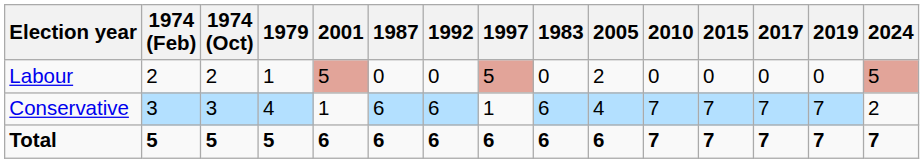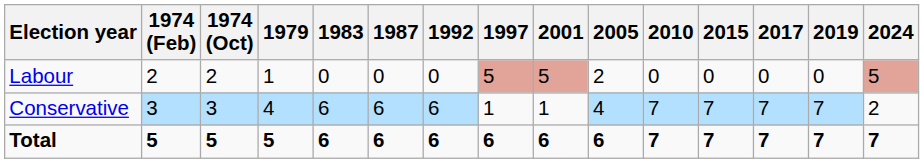 <table class="wikitable">
 <tr>
 <th>Election year</th>
 <th>1974<br>(Feb)</th>
 <th>1974<br>(Oct)</th>
 <th>1979</th>
-<th>2001</th>
+<th>1983</th>
 <th>1987</th>
 <th>1992</th>
 <th>1997</th>
-<th>1983</th>
+<th>2001</th>
 <th>2005</th>
 <th>2010</th>
 <th>2015</th>
 <th>2017</th>
 <th>2019</th>
 <th>2024</th>
 </tr>
 <tr>
 <td><a href='#'>Labour</a></td>
 <td>2</td>
 <td>2</td>
 <td>1</td>
-<td style="background-color:#e2a499;">5</td>
+<td>0</td>
 <td>0</td>
 <td>0</td>
 <td style="background-color:#e2a499;">5</td>
-<td>0</td>
+<td style="background-color:#e2a499;">5</td>
 <td>2</td>
 <td>0</td>
 <td>0</td>
 <td>0</td>
 <td>0</td>
 <td style="background-color:#e2a499;">5</td>
 </tr>
 <tr>
 <td><a href='#'>Conservative</a></td>
 <td style="background:#B3E0FF">3</td>
 <td style="background:#B3E0FF">3</td>
 <td style="background:#B3E0FF">4</td>
-<td>1</td>
+<td style="background:#B3E0FF">6</td>
 <td style="background:#B3E0FF">6</td>
 <td style="background:#B3E0FF">6</td>
 <td>1</td>
-<td style="background:#B3E0FF">6</td>
+<td>1</td>
 <td style="background:#B3E0FF">4</td>
 <td style="background:#B3E0FF">7</td>
 <td style="background:#B3E0FF">7</td>
 <td style="background:#B3E0FF">7</td>
 <td style="background:#B3E0FF">7</td>
 <td>2</td>
 </tr>
 <tr>
 <td><strong>Total</strong></td>
 <td><strong>5</strong></td>
 <td><strong>5</strong></td>
 <td><strong>5</strong></td>
 <td><strong>6</strong></td>
 <td><strong>6</strong></td>
 <td><strong>6</strong></td>
 <td><strong>6</strong></td>
 <td><strong>6</strong></td>
 <td><strong>6</strong></td>
 <td><strong>7</strong></td>
 <td><strong>7</strong></td>
 <td><strong>7</strong></td>
 <td><strong>7</strong></td>
 <td><strong>7</strong></td>
 </tr>
 </table>
